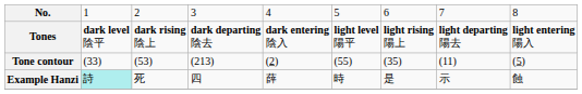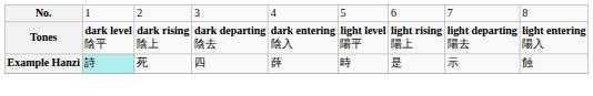 <table class="wikitable">
 <tr>
 <th>No.</th>
 <td>1</td>
 <td>2</td>
 <td>3</td>
 <td>4</td>
 <td>5</td>
 <td>6</td>
 <td>7</td>
 <td>8</td>
 </tr>
 <tr>
 <th>Tones</th>
 <td><strong>dark level</strong><br>陰平</td>
 <td><strong>dark rising</strong><br>陰上</td>
 <td><strong>dark departing</strong><br>陰去</td>
 <td><strong>dark entering</strong><br>陰入</td>
 <td><strong>light level</strong><br>陽平</td>
 <td><strong>light rising</strong><br>陽上</td>
 <td><strong>light departing</strong><br>陽去</td>
 <td><strong>light entering</strong><br>陽入</td>
 </tr>
 <tr>
-<th>Tone contour</th>
-<td> (33)</td>
-<td> (53)</td>
-<td> (213)</td>
-<td> (<u>2</u>)</td>
-<td> (55)</td>
-<td> (35)</td>
-<td> (11)</td>
-<td> (<u>5</u>)</td>
-</tr>
-<tr>
 <th>Example Hanzi</th>
 <td style="background: paleturquoise;">詩</td>
 <td>死</td>
 <td>四</td>
 <td>薛</td>
 <td>時</td>
 <td>是</td>
 <td>示</td>
 <td>蝕</td>
 </tr>
 <tr>
 </tr>
 </table>
